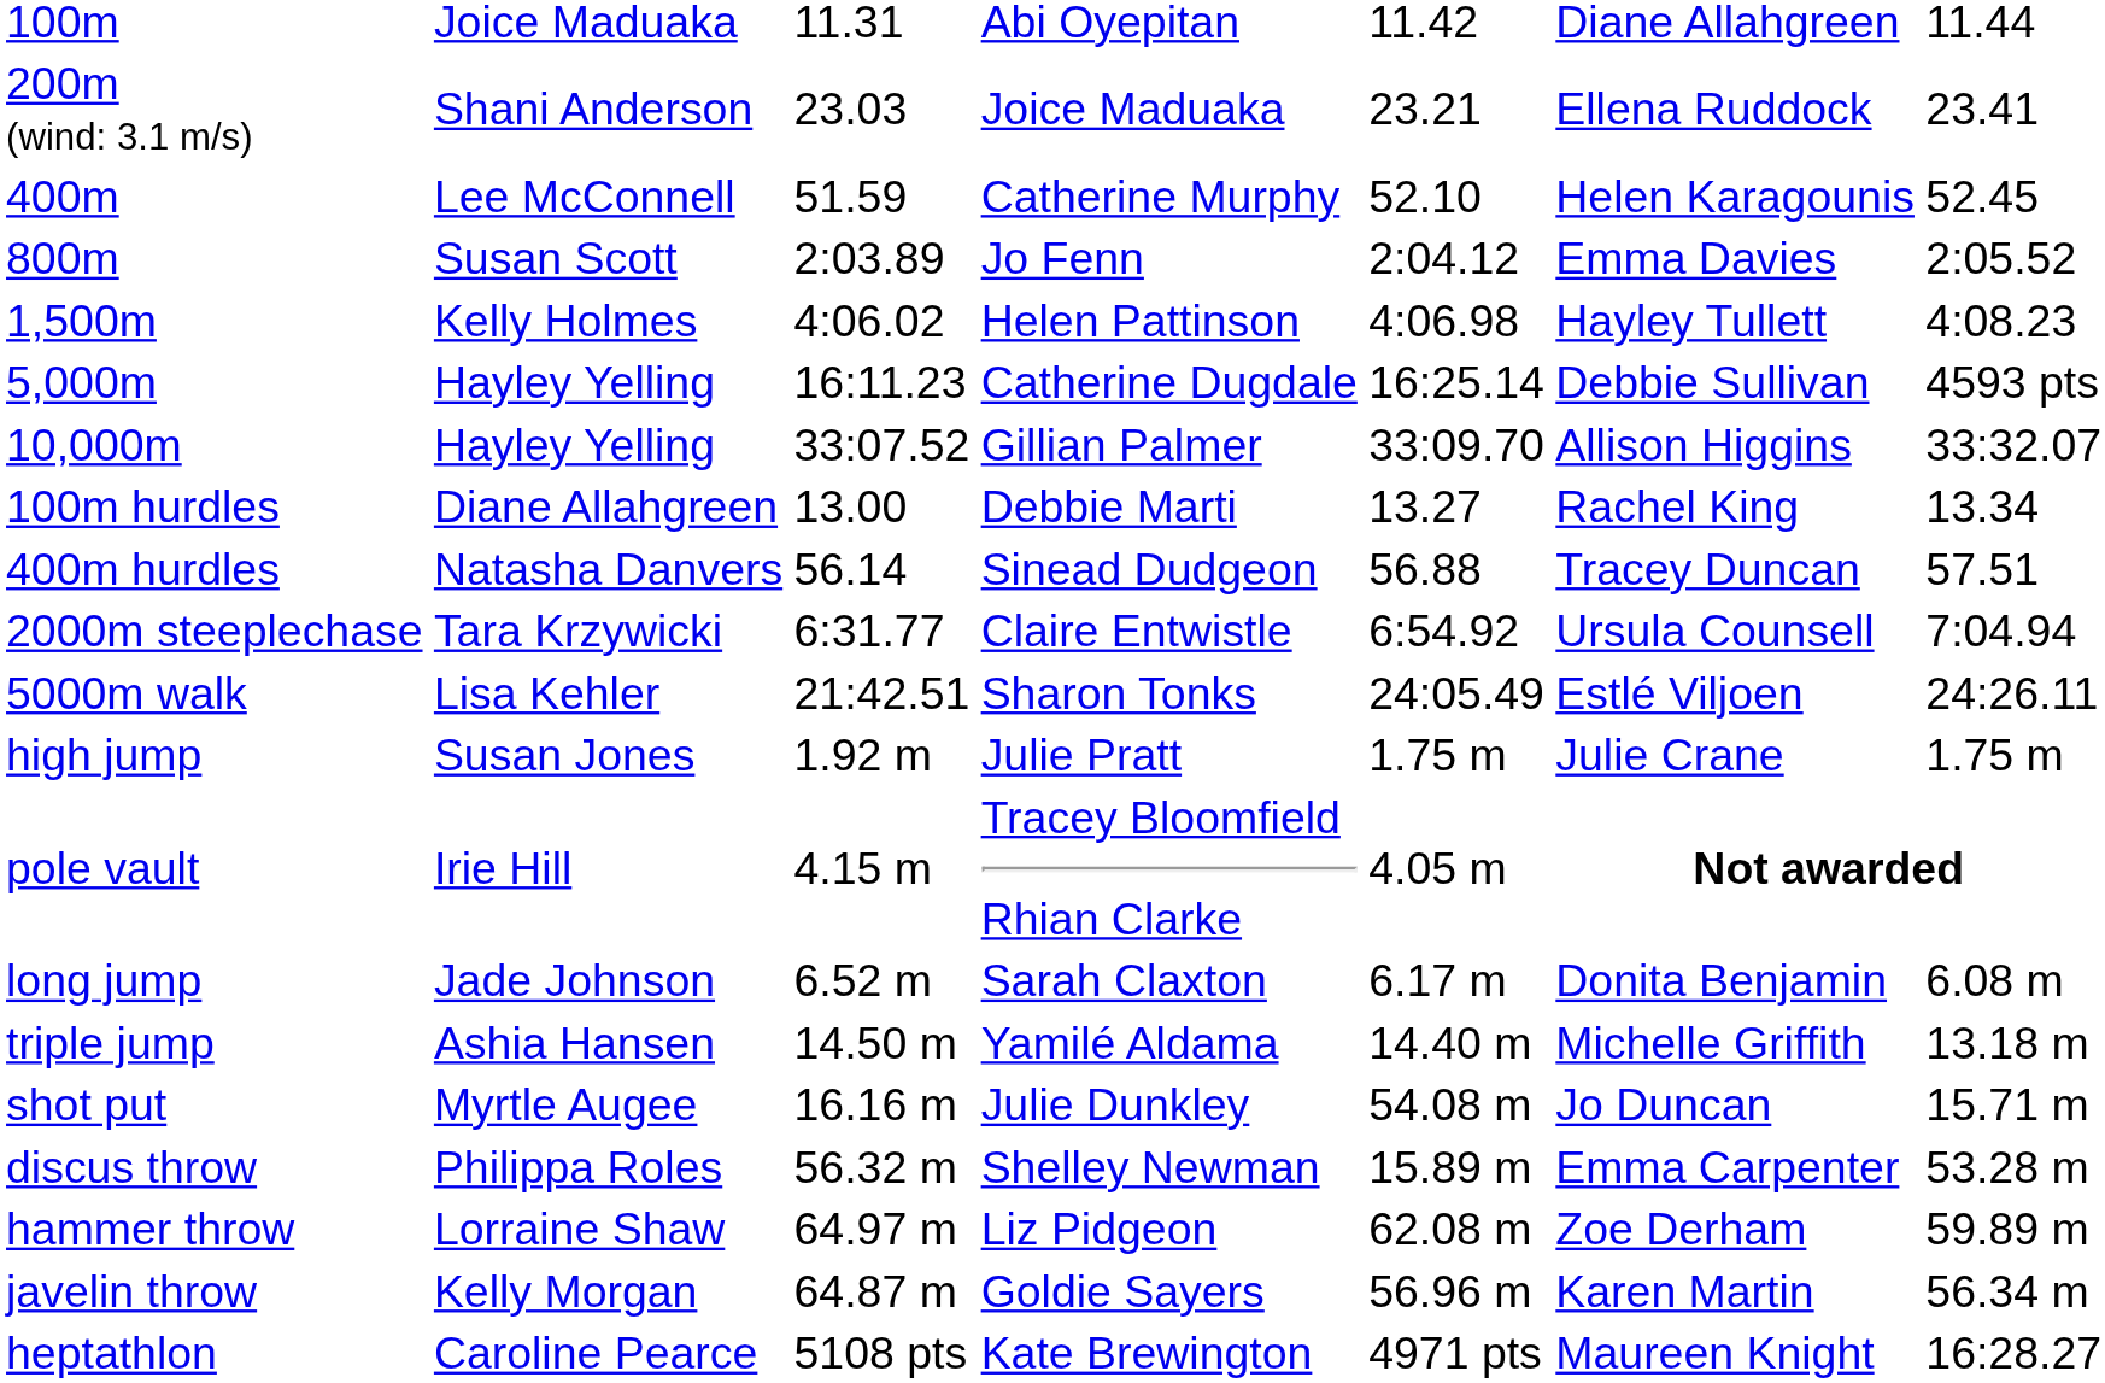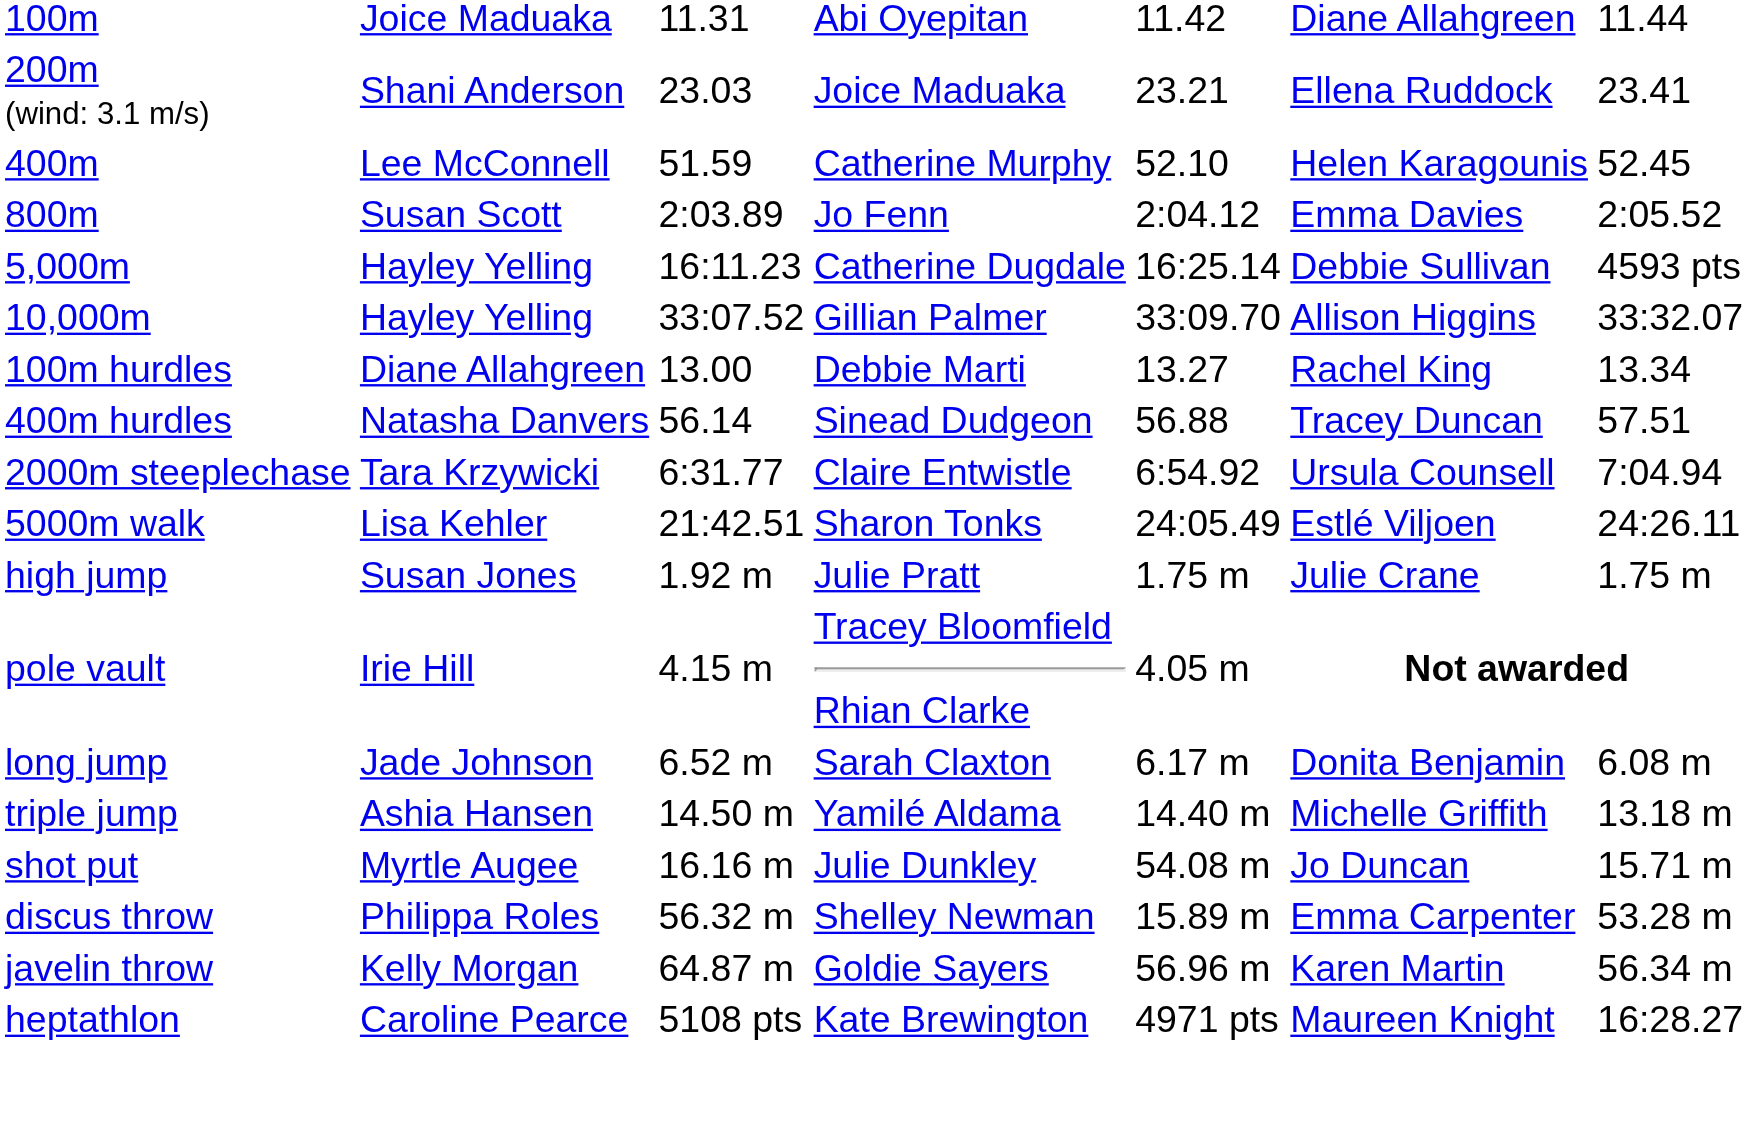 <table>
 <tr>
 <td><a href='#'>100m</a></td>
 <td><a href='#'>Joice Maduaka</a></td>
 <td>11.31</td>
 <td><a href='#'>Abi Oyepitan</a></td>
 <td>11.42</td>
 <td><a href='#'>Diane Allahgreen</a></td>
 <td>11.44</td>
 </tr>
 <tr>
 <td><a href='#'>200m</a><br><small>(wind: 3.1 m/s)</small></td>
 <td><a href='#'>Shani Anderson</a></td>
 <td>23.03 </td>
 <td><a href='#'>Joice Maduaka</a></td>
 <td>23.21 </td>
 <td><a href='#'>Ellena Ruddock</a></td>
 <td>23.41 </td>
 </tr>
 <tr>
 <td><a href='#'>400m</a></td>
 <td> <a href='#'>Lee McConnell</a></td>
 <td>51.59</td>
 <td> <a href='#'>Catherine Murphy</a></td>
 <td>52.10</td>
 <td><a href='#'>Helen Karagounis</a></td>
 <td>52.45</td>
 </tr>
 <tr>
 <td><a href='#'>800m</a></td>
 <td> <a href='#'>Susan Scott</a></td>
 <td>2:03.89</td>
 <td><a href='#'>Jo Fenn</a></td>
 <td>2:04.12</td>
 <td><a href='#'>Emma Davies</a></td>
 <td>2:05.52</td>
-</tr>
-<tr>
-<td><a href='#'>1,500m</a></td>
-<td><a href='#'>Kelly Holmes</a></td>
-<td>4:06.02</td>
-<td><a href='#'>Helen Pattinson</a></td>
-<td>4:06.98</td>
-<td> <a href='#'>Hayley Tullett</a></td>
-<td>4:08.23</td>
 </tr>
 <tr>
 <td><a href='#'>5,000m</a></td>
 <td><a href='#'>Hayley Yelling</a></td>
 <td>16:11.23</td>
 <td><a href='#'>Catherine Dugdale</a></td>
 <td>16:25.14</td>
 <td><a href='#'>Debbie Sullivan</a></td>
 <td>4593 pts</td>
 </tr>
 <tr>
 <td><a href='#'>10,000m</a></td>
 <td><a href='#'>Hayley Yelling</a></td>
 <td>33:07.52</td>
 <td> <a href='#'>Gillian Palmer</a></td>
 <td>33:09.70</td>
 <td> <a href='#'>Allison Higgins</a></td>
 <td>33:32.07</td>
 </tr>
 <tr>
 <td><a href='#'>100m hurdles</a></td>
 <td><a href='#'>Diane Allahgreen</a></td>
 <td>13.00</td>
 <td><a href='#'>Debbie Marti</a></td>
 <td>13.27</td>
 <td><a href='#'>Rachel King</a></td>
 <td>13.34</td>
 </tr>
 <tr>
 <td><a href='#'>400m hurdles</a></td>
 <td><a href='#'>Natasha Danvers</a></td>
 <td>56.14</td>
 <td> <a href='#'>Sinead Dudgeon</a></td>
 <td>56.88</td>
 <td><a href='#'>Tracey Duncan</a></td>
 <td>57.51</td>
 </tr>
 <tr>
 <td><a href='#'>2000m steeplechase</a></td>
 <td><a href='#'>Tara Krzywicki</a></td>
 <td>6:31.77</td>
 <td><a href='#'>Claire Entwistle</a></td>
 <td>6:54.92</td>
 <td><a href='#'>Ursula Counsell</a></td>
 <td>7:04.94</td>
 </tr>
 <tr>
 <td><a href='#'>5000m walk</a></td>
 <td><a href='#'>Lisa Kehler</a></td>
 <td>21:42.51</td>
 <td><a href='#'>Sharon Tonks</a></td>
 <td>24:05.49</td>
 <td> <a href='#'>Estlé Viljoen</a></td>
 <td>24:26.11</td>
 </tr>
 <tr>
 <td><a href='#'>high jump</a></td>
 <td><a href='#'>Susan Jones</a></td>
 <td>1.92 m</td>
 <td><a href='#'>Julie Pratt</a></td>
 <td>1.75 m</td>
 <td> <a href='#'>Julie Crane</a></td>
 <td>1.75 m</td>
 </tr>
 <tr>
 <td><a href='#'>pole vault</a></td>
 <td><a href='#'>Irie Hill</a></td>
 <td>4.15 m</td>
 <td><a href='#'>Tracey Bloomfield</a><hr><a href='#'>Rhian Clarke</a></td>
 <td>4.05 m</td>
 <th colspan=2>Not awarded</th>
 </tr>
 <tr>
 <td><a href='#'>long jump</a></td>
 <td><a href='#'>Jade Johnson</a></td>
 <td>6.52 m</td>
 <td><a href='#'>Sarah Claxton</a></td>
 <td>6.17 m</td>
 <td><a href='#'>Donita Benjamin</a></td>
 <td>6.08 m</td>
 </tr>
 <tr>
 <td><a href='#'>triple jump</a></td>
 <td><a href='#'>Ashia Hansen</a></td>
 <td>14.50 m</td>
 <td> <a href='#'>Yamilé Aldama</a></td>
 <td>14.40 m</td>
 <td><a href='#'>Michelle Griffith</a></td>
 <td>13.18 m</td>
 </tr>
 <tr>
 <td><a href='#'>shot put</a></td>
 <td><a href='#'>Myrtle Augee</a></td>
 <td>16.16 m</td>
 <td><a href='#'>Julie Dunkley</a></td>
 <td>54.08 m</td>
 <td><a href='#'>Jo Duncan</a></td>
 <td>15.71 m</td>
 </tr>
 <tr>
 <td><a href='#'>discus throw</a></td>
 <td> <a href='#'>Philippa Roles</a></td>
 <td>56.32 m</td>
 <td><a href='#'>Shelley Newman</a></td>
 <td>15.89 m</td>
 <td><a href='#'>Emma Carpenter</a></td>
 <td>53.28 m</td>
 </tr>
 <tr>
-<td><a href='#'>hammer throw</a></td>
-<td><a href='#'>Lorraine Shaw</a></td>
-<td>64.97 m</td>
-<td><a href='#'>Liz Pidgeon</a></td>
-<td>62.08 m</td>
-<td><a href='#'>Zoe Derham</a></td>
-<td>59.89 m</td>
-</tr>
-<tr>
 <td><a href='#'>javelin throw</a></td>
 <td><a href='#'>Kelly Morgan</a></td>
 <td>64.87 m</td>
 <td><a href='#'>Goldie Sayers</a></td>
 <td>56.96 m</td>
 <td><a href='#'>Karen Martin</a></td>
 <td>56.34 m</td>
 </tr>
 <tr>
 <td><a href='#'>heptathlon</a></td>
 <td><a href='#'>Caroline Pearce</a></td>
 <td>5108 pts</td>
 <td><a href='#'>Kate Brewington</a></td>
 <td>4971 pts</td>
 <td><a href='#'>Maureen Knight</a></td>
 <td>16:28.27</td>
 </tr>
 </table>
